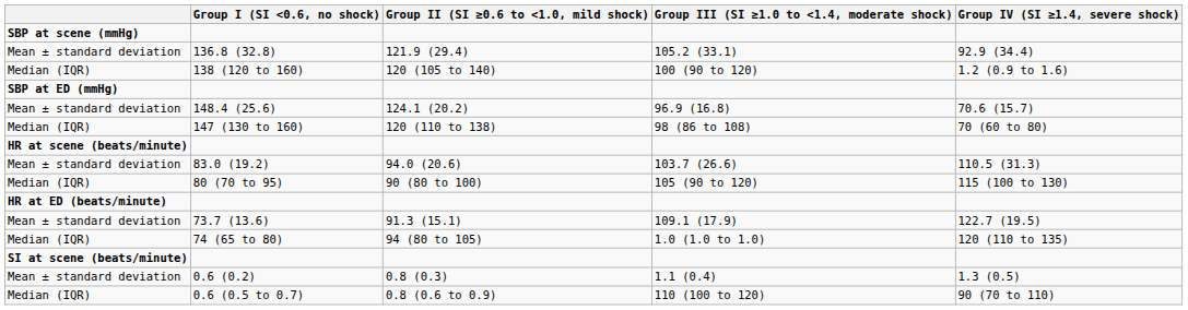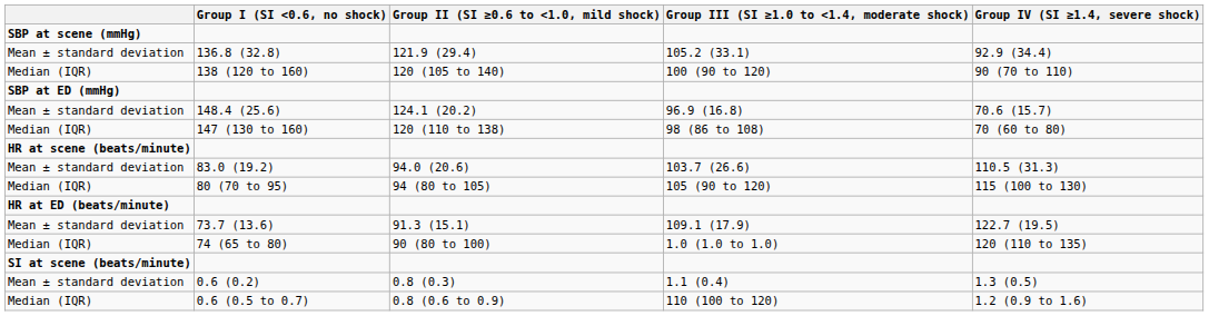 <table class="wikitable">
 <tr>
 <th></th>
 <th>Group I (SI <0.6, no shock)</th>
 <th>Group II (SI ≥0.6 to <1.0, mild shock)</th>
 <th>Group III (SI ≥1.0 to <1.4, moderate shock)</th>
 <th>Group IV (SI ≥1.4, severe shock)</th>
 </tr>
 <tr>
 <td><strong>SBP at scene (mmHg)</strong></td>
 <td></td>
 <td></td>
 <td></td>
 <td></td>
 </tr>
 <tr>
 <td>Mean ± standard deviation</td>
 <td>136.8 (32.8)</td>
 <td>121.9 (29.4)</td>
 <td>105.2 (33.1)</td>
 <td>92.9 (34.4)</td>
 </tr>
 <tr>
 <td>Median (IQR)</td>
 <td>138 (120 to 160)</td>
 <td>120 (105 to 140)</td>
 <td>100 (90 to 120)</td>
-<td>1.2 (0.9 to 1.6)</td>
+<td>90 (70 to 110)</td>
 </tr>
 <tr>
 <td><strong>SBP at ED (mmHg)</strong></td>
 <td></td>
 <td></td>
 <td></td>
 <td></td>
 </tr>
 <tr>
 <td>Mean ± standard deviation</td>
 <td>148.4 (25.6)</td>
 <td>124.1 (20.2)</td>
 <td>96.9 (16.8)</td>
 <td>70.6 (15.7)</td>
 </tr>
 <tr>
 <td>Median (IQR)</td>
 <td>147 (130 to 160)</td>
 <td>120 (110 to 138)</td>
 <td>98 (86 to 108)</td>
 <td>70 (60 to 80)</td>
 </tr>
 <tr>
 <td><strong>HR at scene (beats/minute)</strong></td>
 <td></td>
 <td></td>
 <td></td>
 <td></td>
 </tr>
 <tr>
 <td>Mean ± standard deviation</td>
 <td>83.0 (19.2)</td>
 <td>94.0 (20.6)</td>
 <td>103.7 (26.6)</td>
 <td>110.5 (31.3)</td>
 </tr>
 <tr>
 <td>Median (IQR)</td>
 <td>80 (70 to 95)</td>
-<td>90 (80 to 100)</td>
+<td>94 (80 to 105)</td>
 <td>105 (90 to 120)</td>
 <td>115 (100 to 130)</td>
 </tr>
 <tr>
 <td><strong>HR at ED (beats/minute)</strong></td>
 <td></td>
 <td></td>
 <td></td>
 <td></td>
 </tr>
 <tr>
 <td>Mean ± standard deviation</td>
 <td>73.7 (13.6)</td>
 <td>91.3 (15.1)</td>
 <td>109.1 (17.9)</td>
 <td>122.7 (19.5)</td>
 </tr>
 <tr>
 <td>Median (IQR)</td>
 <td>74 (65 to 80)</td>
-<td>94 (80 to 105)</td>
+<td>90 (80 to 100)</td>
 <td>1.0 (1.0 to 1.0)</td>
 <td>120 (110 to 135)</td>
 </tr>
 <tr>
 <td><strong>SI at scene (beats/minute)</strong></td>
 <td></td>
 <td></td>
 <td></td>
 <td></td>
 </tr>
 <tr>
 <td>Mean ± standard deviation</td>
 <td>0.6 (0.2)</td>
 <td>0.8 (0.3)</td>
 <td>1.1 (0.4)</td>
 <td>1.3 (0.5)</td>
 </tr>
 <tr>
 <td>Median (IQR)</td>
 <td>0.6 (0.5 to 0.7)</td>
 <td>0.8 (0.6 to 0.9)</td>
 <td>110 (100 to 120)</td>
-<td>90 (70 to 110)</td>
+<td>1.2 (0.9 to 1.6)</td>
 </tr>
 </table>
